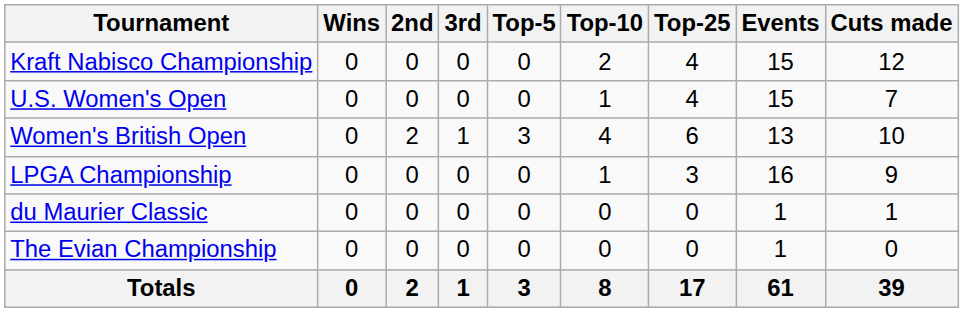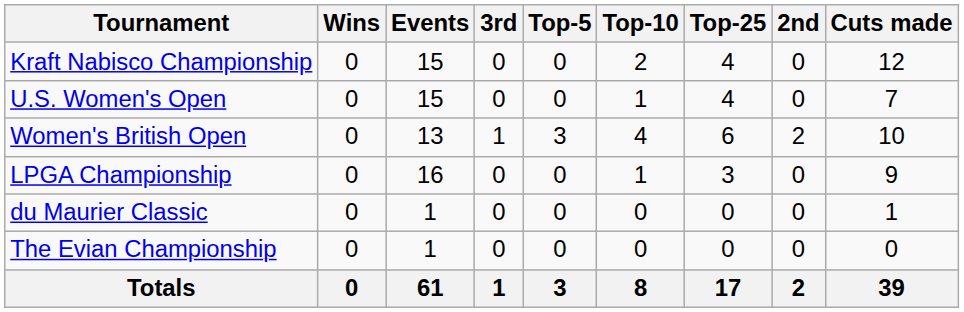 <table class=wikitable style=text-align:center>
 <tr>
 <th>Tournament</th>
 <th>Wins</th>
-<th>2nd</th>
+<th>Events</th>
 <th>3rd</th>
 <th>Top-5</th>
 <th>Top-10</th>
 <th>Top-25</th>
-<th>Events</th>
+<th>2nd</th>
 <th>Cuts made</th>
 </tr>
 <tr>
 <td align=left><a href='#'>Kraft Nabisco Championship</a></td>
 <td>0</td>
-<td>0</td>
+<td>15</td>
 <td>0</td>
 <td>0</td>
 <td>2</td>
 <td>4</td>
-<td>15</td>
+<td>0</td>
 <td>12</td>
 </tr>
 <tr>
 <td align=left><a href='#'>U.S. Women's Open</a></td>
 <td>0</td>
-<td>0</td>
+<td>15</td>
 <td>0</td>
 <td>0</td>
 <td>1</td>
 <td>4</td>
-<td>15</td>
+<td>0</td>
 <td>7</td>
 </tr>
 <tr>
 <td align=left><a href='#'>Women's British Open</a></td>
 <td>0</td>
-<td>2</td>
+<td>13</td>
 <td>1</td>
 <td>3</td>
 <td>4</td>
 <td>6</td>
-<td>13</td>
+<td>2</td>
 <td>10</td>
 </tr>
 <tr>
 <td align=left><a href='#'>LPGA Championship</a></td>
 <td>0</td>
+<td>16</td>
+<td>0</td>
+<td>0</td>
+<td>1</td>
+<td>3</td>
+<td>0</td>
+<td>9</td>
+</tr>
+<tr>
+<td align=left><a href='#'>du Maurier Classic</a></td>
+<td>0</td>
+<td>1</td>
+<td>0</td>
+<td>0</td>
 <td>0</td>
 <td>0</td>
 <td>0</td>
 <td>1</td>
-<td>3</td>
-<td>16</td>
-<td>9</td>
 </tr>
 <tr>
-<td align=left><a href='#'>du Maurier Classic</a></td>
+<td align=left><a href='#'>The Evian Championship</a></td>
+<td>0</td>
+<td>1</td>
 <td>0</td>
 <td>0</td>
 <td>0</td>
 <td>0</td>
 <td>0</td>
 <td>0</td>
-<td>1</td>
-<td>1</td>
-</tr>
-<tr>
-<td align=left><a href='#'>The Evian Championship</a></td>
-<td>0</td>
-<td>0</td>
-<td>0</td>
-<td>0</td>
-<td>0</td>
-<td>0</td>
-<td>1</td>
-<td>0</td>
 </tr>
 <tr>
 <th>Totals</th>
 <th>0</th>
-<th>2</th>
+<th>61</th>
 <th>1</th>
 <th>3</th>
 <th>8</th>
 <th>17</th>
-<th>61</th>
+<th>2</th>
 <th>39</th>
 </tr>
 </table>
